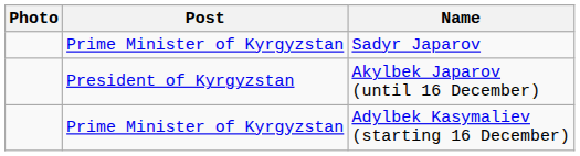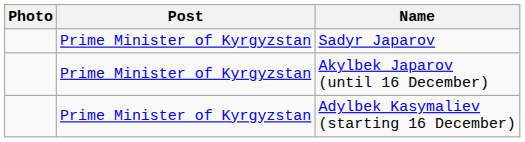 <table class="wikitable">
 <tr>
 <th>Photo</th>
 <th>Post</th>
 <th>Name</th>
 </tr>
 <tr>
 <td></td>
 <td><a href='#'>Prime Minister of Kyrgyzstan</a></td>
 <td><a href='#'>Sadyr Japarov</a></td>
 </tr>
 <tr>
 <td></td>
-<td><a href='#'>President of Kyrgyzstan</a></td>
+<td><a href='#'>Prime Minister of Kyrgyzstan</a></td>
 <td><a href='#'>Akylbek Japarov</a><br>(until 16 December)</td>
 </tr>
 <tr>
 <td></td>
 <td><a href='#'>Prime Minister of Kyrgyzstan</a></td>
 <td><a href='#'>Adylbek Kasymaliev</a><br>(starting 16 December)</td>
 </tr>
 </table>
